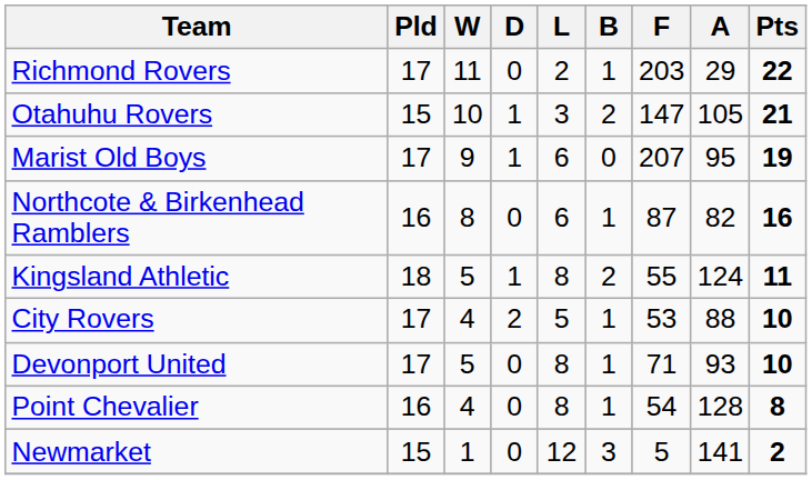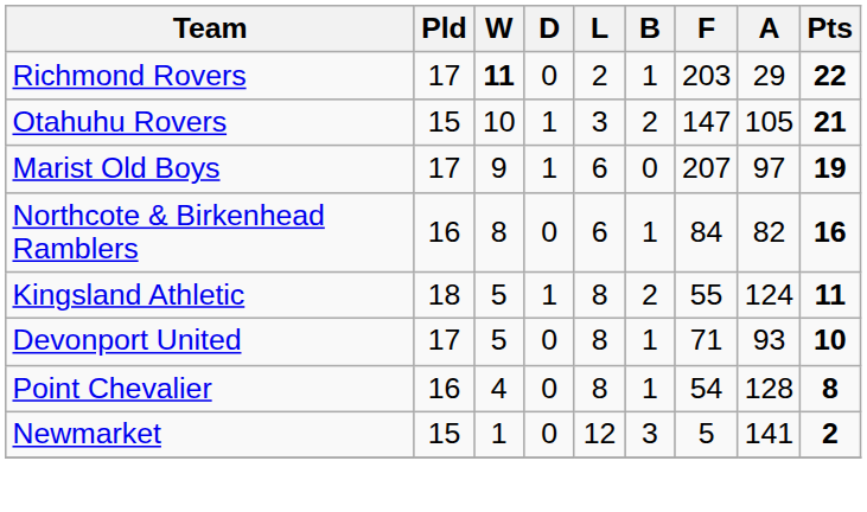 <table class="wikitable" style="text-align:center;">
 <tr>
 <th width=215>Team</th>
 <th width=20 abbr="Played">Pld</th>
 <th width=20 abbr="Won">W</th>
 <th width=20 abbr="Drawn">D</th>
 <th width=20 abbr="Lost">L</th>
 <th width=20 abbr="Bye">B</th>
 <th width=20 abbr="For">F</th>
 <th width=20 abbr="Against">A</th>
 <th width=20 abbr="Points">Pts</th>
 </tr>
 <tr>
 <td style="text-align:left;"><a href='#'>Richmond Rovers</a></td>
 <td>17</td>
-<td>11</td>
+<td><strong>11</strong></td>
 <td>0</td>
 <td>2</td>
 <td>1</td>
 <td>203</td>
 <td>29</td>
 <td><strong>22</strong></td>
 </tr>
 <tr>
 <td style="text-align:left;"><a href='#'>Otahuhu Rovers</a></td>
 <td>15</td>
 <td>10</td>
 <td>1</td>
 <td>3</td>
 <td>2</td>
 <td>147</td>
 <td>105</td>
 <td><strong>21</strong></td>
 </tr>
 <tr>
 <td style="text-align:left;"><a href='#'>Marist Old Boys</a></td>
 <td>17</td>
 <td>9</td>
 <td>1</td>
 <td>6</td>
 <td>0</td>
 <td>207</td>
-<td>95</td>
+<td>97</td>
 <td><strong>19</strong></td>
 </tr>
 <tr>
 <td style="text-align:left;"><a href='#'>Northcote & Birkenhead Ramblers</a></td>
 <td>16</td>
 <td>8</td>
 <td>0</td>
 <td>6</td>
 <td>1</td>
-<td>87</td>
+<td>84</td>
 <td>82</td>
 <td><strong>16</strong></td>
 </tr>
 <tr>
 <td style="text-align:left;"><a href='#'>Kingsland Athletic</a></td>
 <td>18</td>
 <td>5</td>
 <td>1</td>
 <td>8</td>
 <td>2</td>
 <td>55</td>
 <td>124</td>
 <td><strong>11</strong></td>
-</tr>
-<tr>
-<td style="text-align:left;"><a href='#'>City Rovers</a></td>
-<td>17</td>
-<td>4</td>
-<td>2</td>
-<td>5</td>
-<td>1</td>
-<td>53</td>
-<td>88</td>
-<td><strong>10</strong></td>
 </tr>
 <tr>
 <td style="text-align:left;"><a href='#'>Devonport United</a></td>
 <td>17</td>
 <td>5</td>
 <td>0</td>
 <td>8</td>
 <td>1</td>
 <td>71</td>
 <td>93</td>
 <td><strong>10</strong></td>
 </tr>
 <tr>
 <td style="text-align:left;"><a href='#'>Point Chevalier</a></td>
 <td>16</td>
 <td>4</td>
 <td>0</td>
 <td>8</td>
 <td>1</td>
 <td>54</td>
 <td>128</td>
 <td><strong>8</strong></td>
 </tr>
 <tr>
 <td style="text-align:left;"><a href='#'>Newmarket</a></td>
 <td>15</td>
 <td>1</td>
 <td>0</td>
 <td>12</td>
 <td>3</td>
 <td>5</td>
 <td>141</td>
 <td><strong>2</strong></td>
 </tr>
 <tr>
 </tr>
 </table>
